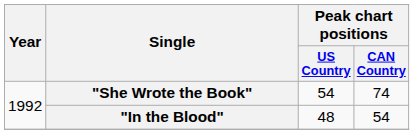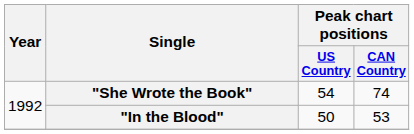 <table class="wikitable plainrowheaders" style="text-align:center;">
 <tr>
 <th rowspan="2">Year</th>
 <th rowspan="2" style="width:16em;">Single</th>
 <th colspan="2">Peak chart<br>positions</th>
 </tr>
 <tr style="font-size:smaller;">
 <th width="45"><a href='#'>US Country</a></th>
 <th width="45"><a href='#'>CAN Country</a></th>
 </tr>
 <tr>
 <td rowspan=2>1992</td>
 <th scope="row">"She Wrote the Book"</th>
 <td>54</td>
 <td>74</td>
 </tr>
 <tr>
 <th scope="row">"In the Blood"</th>
-<td>48</td>
-<td>54</td>
+<td>50</td>
+<td>53</td>
 </tr>
 <tr>
 </tr>
 </table>
